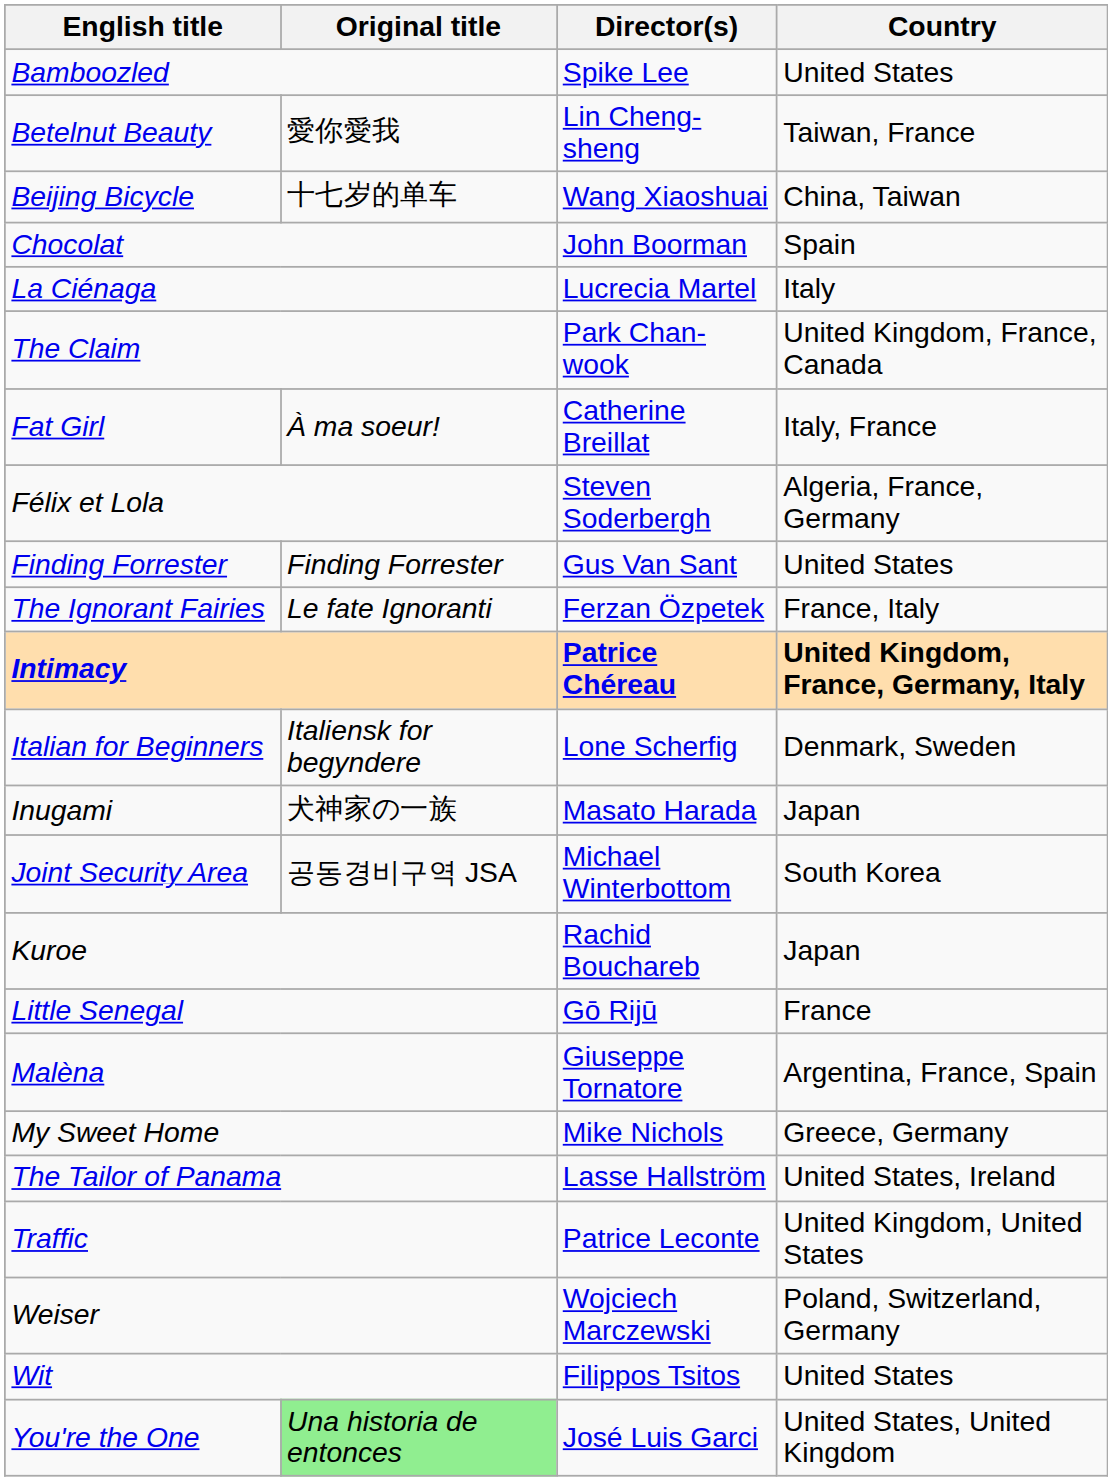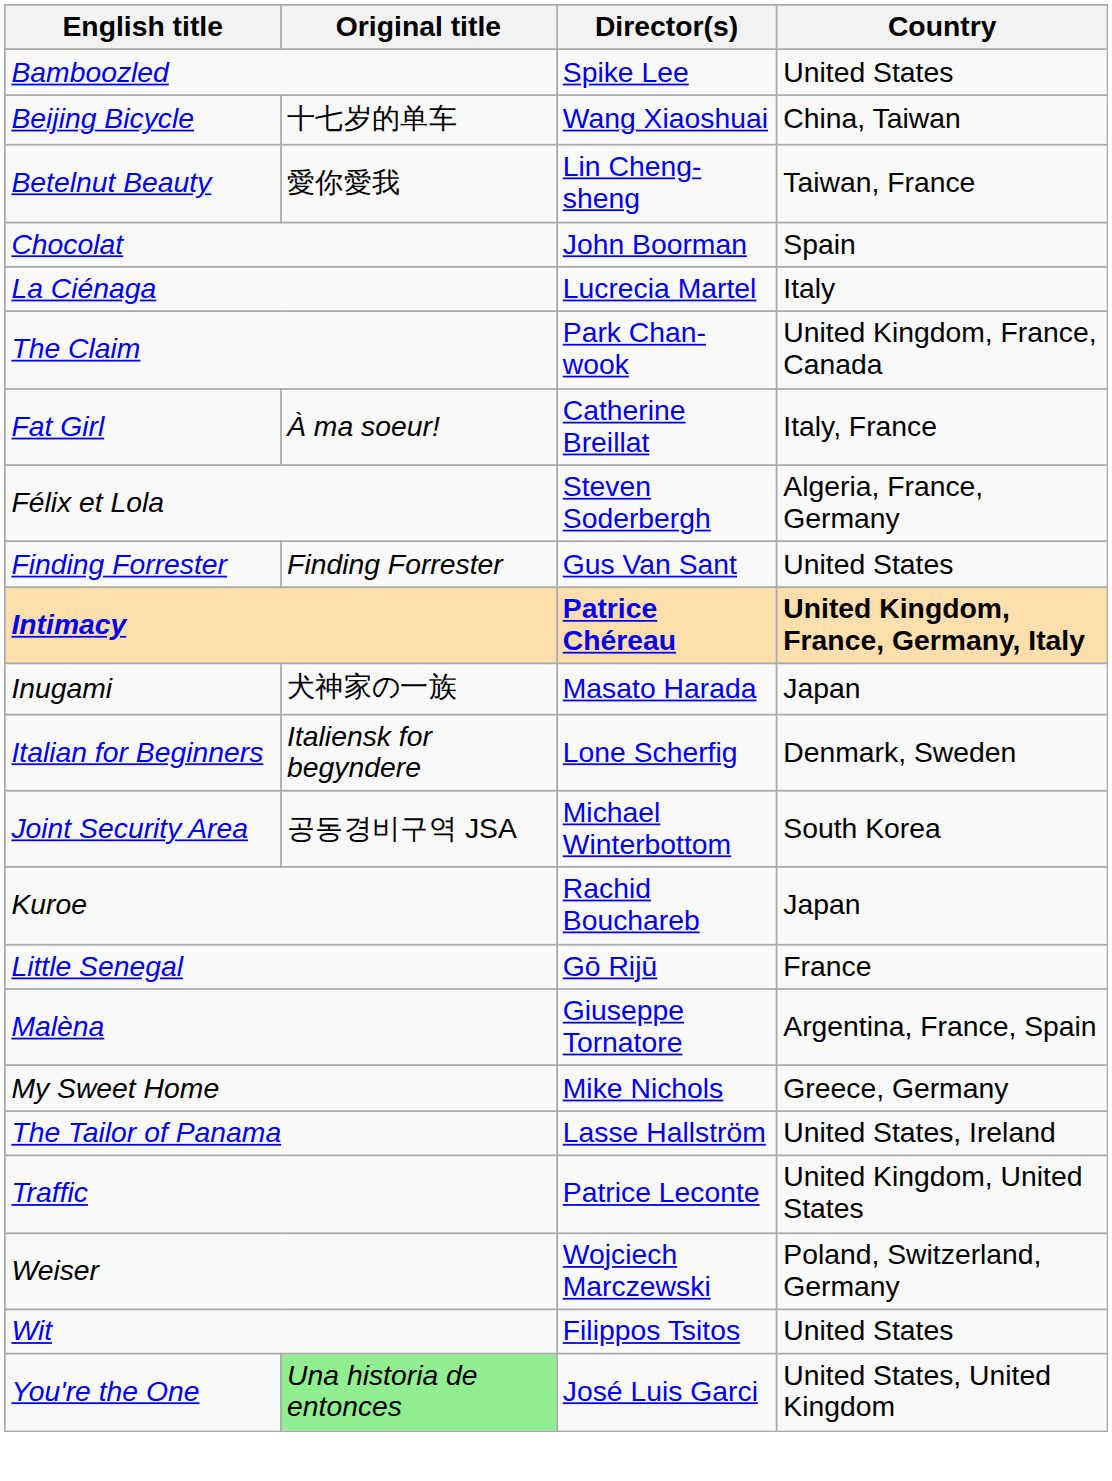 <table class="wikitable" style="width:100%;" cellpadding="5">
 <tr>
 <th style="width:25%;">English title</th>
 <th style="width:25%;">Original title</th>
 <th style="width:20%;">Director(s)</th>
 <th style="width:30%;">Country</th>
 </tr>
 <tr>
 <td colspan="2"><em><a href='#'>Bamboozled</a></em></td>
 <td><a href='#'>Spike Lee</a></td>
 <td>United States</td>
 </tr>
 <tr>
+<td><em><a href='#'>Beijing Bicycle</a></em></td>
+<td>十七岁的单车</td>
+<td><a href='#'>Wang Xiaoshuai</a></td>
+<td>China, Taiwan</td>
+</tr>
+<tr>
 <td><em><a href='#'>Betelnut Beauty</a></em></td>
 <td>愛你愛我</td>
 <td><a href='#'>Lin Cheng-sheng</a></td>
 <td>Taiwan, France</td>
-</tr>
-<tr>
-<td><em><a href='#'>Beijing Bicycle</a></em></td>
-<td>十七岁的单车</td>
-<td><a href='#'>Wang Xiaoshuai</a></td>
-<td>China, Taiwan</td>
 </tr>
 <tr>
 <td colspan="2"><em><a href='#'>Chocolat</a></em></td>
 <td><a href='#'>John Boorman</a></td>
 <td>Spain</td>
 </tr>
 <tr>
 <td colspan="2"><em><a href='#'>La Ciénaga</a></em></td>
 <td><a href='#'>Lucrecia Martel</a></td>
 <td>Italy</td>
 </tr>
 <tr>
 <td colspan="2"><em><a href='#'>The Claim</a></em></td>
 <td><a href='#'>Park Chan-wook</a></td>
 <td>United Kingdom, France, Canada</td>
 </tr>
 <tr>
 <td><em><a href='#'>Fat Girl</a></em></td>
 <td><em>À ma soeur!</em></td>
 <td><a href='#'>Catherine Breillat</a></td>
 <td>Italy, France</td>
 </tr>
 <tr>
 <td colspan="2"><em>Félix et Lola</em></td>
 <td><a href='#'>Steven Soderbergh</a></td>
 <td>Algeria, France, Germany</td>
 </tr>
 <tr>
 <td><em><a href='#'>Finding Forrester</a></em></td>
 <td><em>Finding Forrester</em></td>
 <td><a href='#'>Gus Van Sant</a></td>
 <td>United States</td>
 </tr>
-<tr>
-<td><em><a href='#'>The Ignorant Fairies</a></em></td>
-<td><em>Le fate Ignoranti</em></td>
-<td><a href='#'>Ferzan Özpetek</a></td>
-<td>France, Italy</td>
-</tr>
 <tr style="background:#FFDEAD;">
 <td colspan="2"><em><a href='#'><strong>Intimacy</strong></a></em></td>
 <td><strong><a href='#'>Patrice Chéreau</a></strong></td>
 <td><strong>United Kingdom, France, Germany, Italy</strong></td>
 </tr>
 <tr>
+<td><em>Inugami</em></td>
+<td>犬神家の一族</td>
+<td><a href='#'>Masato Harada</a></td>
+<td>Japan</td>
+</tr>
+<tr>
 <td><em><a href='#'>Italian for Beginners</a></em></td>
 <td><em>Italiensk for begyndere</em></td>
 <td><a href='#'>Lone Scherfig</a></td>
 <td>Denmark, Sweden</td>
-</tr>
-<tr>
-<td><em>Inugami</em></td>
-<td>犬神家の一族</td>
-<td><a href='#'>Masato Harada</a></td>
-<td>Japan</td>
 </tr>
 <tr>
 <td><em><a href='#'>Joint Security Area</a></em></td>
 <td>공동경비구역 JSA</td>
 <td><a href='#'>Michael Winterbottom</a></td>
 <td>South Korea</td>
 </tr>
 <tr>
 <td colspan="2"><em>Kuroe</em></td>
 <td><a href='#'>Rachid Bouchareb</a></td>
 <td>Japan</td>
 </tr>
 <tr>
 <td colspan="2"><em><a href='#'>Little Senegal</a></em></td>
 <td><a href='#'>Gō Rijū</a></td>
 <td>France</td>
 </tr>
 <tr>
 <td colspan="2"><em><a href='#'>Malèna</a></em></td>
 <td><a href='#'>Giuseppe Tornatore</a></td>
 <td>Argentina, France, Spain</td>
 </tr>
 <tr>
 <td colspan="2"><em>My Sweet Home</em></td>
 <td><a href='#'>Mike Nichols</a></td>
 <td>Greece, Germany</td>
 </tr>
 <tr>
 <td colspan="2"><em><a href='#'>The Tailor of Panama</a></em></td>
 <td><a href='#'>Lasse Hallström</a></td>
 <td>United States, Ireland</td>
 </tr>
 <tr>
 <td colspan="2"><em><a href='#'>Traffic</a></em></td>
 <td><a href='#'>Patrice Leconte</a></td>
 <td>United Kingdom, United States</td>
 </tr>
 <tr>
 <td colspan="2"><em>Weiser</em></td>
 <td><a href='#'>Wojciech Marczewski</a></td>
 <td>Poland, Switzerland, Germany</td>
 </tr>
 <tr>
 <td colspan="2"><em><a href='#'>Wit</a></em></td>
 <td><a href='#'>Filippos Tsitos</a></td>
 <td>United States</td>
 </tr>
 <tr>
 <td><em><a href='#'>You're the One</a></em></td>
 <td style="background: lightgreen;"><em>Una historia de entonces</em></td>
 <td><a href='#'>José Luis Garci</a></td>
 <td>United States, United Kingdom</td>
 </tr>
 </table>
